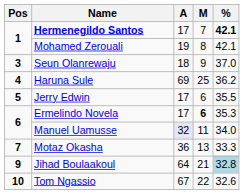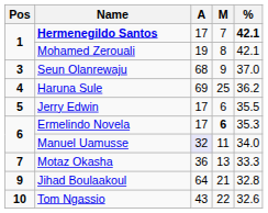 <table class="wikitable" style="text-align:center; font-size:90%;">
 <tr>
 <th width=30px>Pos</th>
 <th width=185px>Name</th>
 <th width=20px>A</th>
 <th width=20px>M</th>
 <th width=25px>%</th>
 </tr>
 <tr>
 <td rowspan=2><strong>1</strong></td>
 <td align=left> <strong><a href='#'>Hermenegildo Santos</a></strong></td>
 <td>17</td>
 <td>7</td>
 <td><strong>42.1</strong></td>
 </tr>
 <tr>
 <td align=left> <a href='#'>Mohamed Zerouali</a></td>
 <td>19</td>
 <td>8</td>
 <td>42.1</td>
 </tr>
 <tr>
 <td><strong>3</strong></td>
 <td align=left> <a href='#'>Seun Olanrewaju</a></td>
-<td>18</td>
+<td>68</td>
 <td>9</td>
 <td>37.0</td>
 </tr>
 <tr>
 <td><strong>4</strong></td>
 <td align=left> <a href='#'>Haruna Sule</a></td>
 <td>69</td>
 <td>25</td>
 <td>36.2</td>
 </tr>
 <tr>
 <td><strong>5</strong></td>
 <td align=left> <a href='#'>Jerry Edwin</a></td>
 <td>17</td>
 <td>6</td>
 <td>35.5</td>
 </tr>
 <tr>
 <td rowspan=2><strong>6</strong></td>
 <td align=left> <a href='#'>Ermelindo Novela</a></td>
 <td>17</td>
 <td><strong>6</strong></td>
 <td>35.3</td>
 </tr>
 <tr>
 <td align=left> <a href='#'>Manuel Uamusse</a></td>
 <td style="background: lavender;">32</td>
 <td>11</td>
 <td>34.0</td>
 </tr>
 <tr>
 <td><strong>7</strong></td>
 <td align=left> <a href='#'>Motaz Okasha</a></td>
 <td>36</td>
 <td>13</td>
 <td>33.3</td>
 </tr>
 <tr>
 <td><strong>9</strong></td>
 <td align=left> <a href='#'>Jihad Boulaakoul</a></td>
 <td>64</td>
 <td>21</td>
-<td style="background: lightblue;">32.8</td>
+<td>32.8</td>
 </tr>
 <tr>
 <td><strong>10</strong></td>
 <td align=left> <a href='#'>Tom Ngassio</a></td>
-<td>67</td>
+<td>43</td>
 <td>22</td>
 <td>32.6</td>
 </tr>
 </table>
